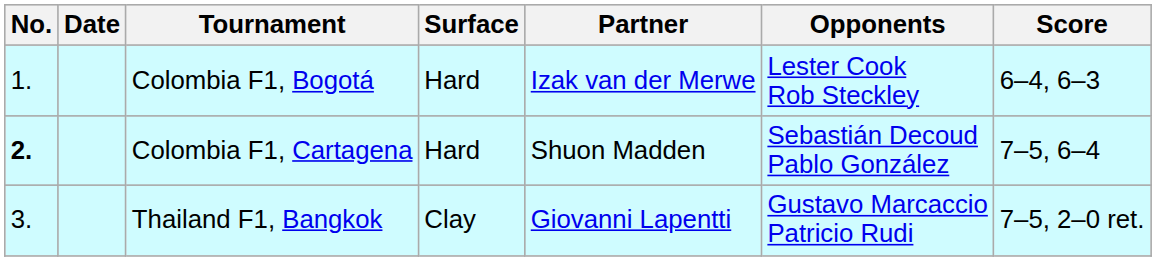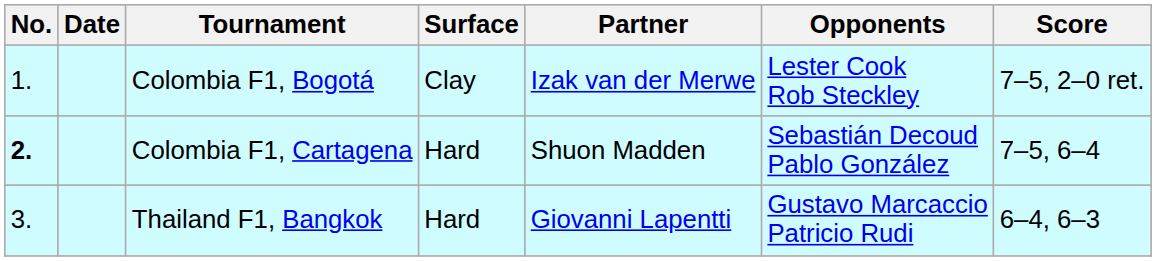 <table class="sortable wikitable">
 <tr>
 <th>No.</th>
 <th>Date</th>
 <th>Tournament</th>
 <th>Surface</th>
 <th>Partner</th>
 <th>Opponents</th>
 <th class="unsortable">Score</th>
 </tr>
 <tr style="background:#cffcff;">
 <td>1.</td>
 <td></td>
 <td>Colombia F1, <a href='#'>Bogotá</a></td>
-<td>Hard</td>
+<td>Clay</td>
 <td> <a href='#'>Izak van der Merwe</a></td>
 <td> <a href='#'>Lester Cook</a> <br>  <a href='#'>Rob Steckley</a></td>
-<td>6–4, 6–3</td>
+<td>7–5, 2–0 ret.</td>
 </tr>
 <tr style="background:#cffcff;">
 <td><strong>2.</strong></td>
 <td></td>
 <td>Colombia F1, <a href='#'>Cartagena</a></td>
 <td>Hard</td>
 <td> Shuon Madden</td>
 <td> <a href='#'>Sebastián Decoud</a> <br>  <a href='#'>Pablo González</a></td>
 <td>7–5, 6–4</td>
 </tr>
 <tr style="background:#cffcff;">
 <td>3.</td>
 <td></td>
 <td>Thailand F1, <a href='#'>Bangkok</a></td>
-<td>Clay</td>
+<td>Hard</td>
 <td> <a href='#'>Giovanni Lapentti</a></td>
 <td> <a href='#'>Gustavo Marcaccio</a> <br>  <a href='#'>Patricio Rudi</a></td>
-<td>7–5, 2–0 ret.</td>
+<td>6–4, 6–3</td>
 </tr>
 </table>
